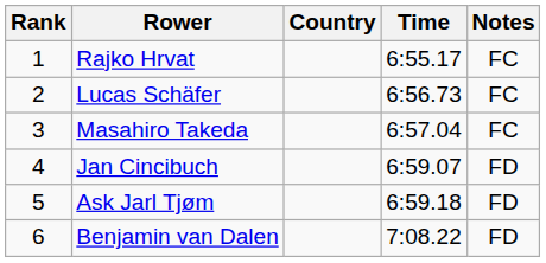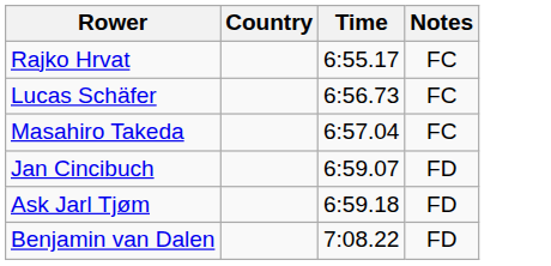 <table class="wikitable" style="text-align:center">
 <tr>
-<th>Rank</th>
 <th>Rower</th>
 <th>Country</th>
 <th>Time</th>
 <th>Notes</th>
 </tr>
 <tr>
-<td>1</td>
 <td align="left"><a href='#'>Rajko Hrvat</a></td>
 <td align="left"></td>
 <td>6:55.17</td>
 <td>FC</td>
 </tr>
 <tr>
-<td>2</td>
 <td align="left"><a href='#'>Lucas Schäfer</a></td>
 <td align="left"></td>
 <td>6:56.73</td>
 <td>FC</td>
 </tr>
 <tr>
-<td>3</td>
 <td align="left"><a href='#'>Masahiro Takeda</a></td>
 <td align="left"></td>
 <td>6:57.04</td>
 <td>FC</td>
 </tr>
 <tr>
-<td>4</td>
 <td align="left"><a href='#'>Jan Cincibuch</a></td>
 <td align="left"></td>
 <td>6:59.07</td>
 <td>FD</td>
 </tr>
 <tr>
-<td>5</td>
 <td align="left"><a href='#'>Ask Jarl Tjøm</a></td>
 <td align="left"></td>
 <td>6:59.18</td>
 <td>FD</td>
 </tr>
 <tr>
-<td>6</td>
 <td align="left"><a href='#'>Benjamin van Dalen</a></td>
 <td align="left"></td>
 <td>7:08.22</td>
 <td>FD</td>
 </tr>
 </table>
